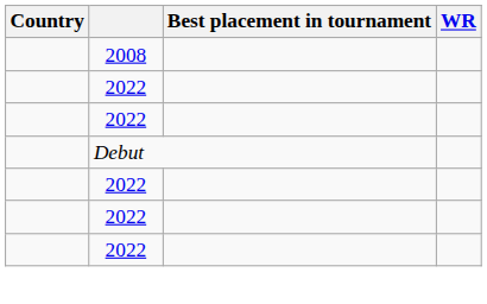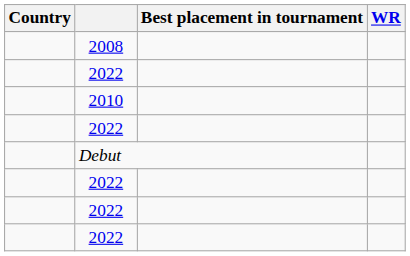 <table class="wikitable sortable">
 <tr>
 <th>Country</th>
 <th scope="col" width="50"></th>
 <th scope="col">Best placement in tournament</th>
 <th><a href='#'>WR</a></th>
 </tr>
 <tr>
 <td></td>
 <td align=center><a href='#'>2008</a></td>
 <td></td>
 <td align="center"></td>
 </tr>
 <tr>
 <td></td>
 <td align=center><a href='#'>2022</a></td>
+<td></td>
+<td align="center"></td>
+</tr>
+<tr>
+<td></td>
+<td align=center><a href='#'>2010</a></td>
 <td></td>
 <td align="center"></td>
 </tr>
 <tr>
 <td></td>
 <td align=center><a href='#'>2022</a></td>
 <td></td>
 <td align="center"></td>
 </tr>
 <tr>
 <td></td>
 <td colspan=2><em>Debut</em></td>
 <td align="center"></td>
 </tr>
 <tr>
 <td></td>
 <td align=center><a href='#'>2022</a></td>
 <td></td>
 <td align="center"></td>
 </tr>
 <tr>
 <td></td>
 <td align=center><a href='#'>2022</a></td>
 <td></td>
 <td align="center"></td>
 </tr>
 <tr>
 <td></td>
 <td align=center><a href='#'>2022</a></td>
 <td></td>
 <td align="center"></td>
 </tr>
 </table>
